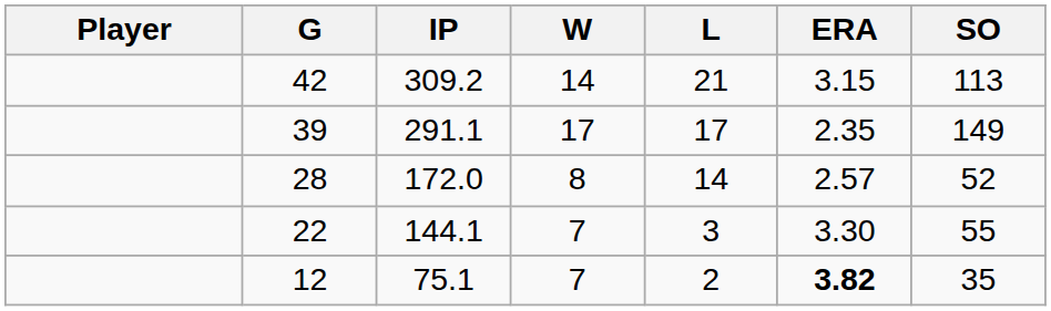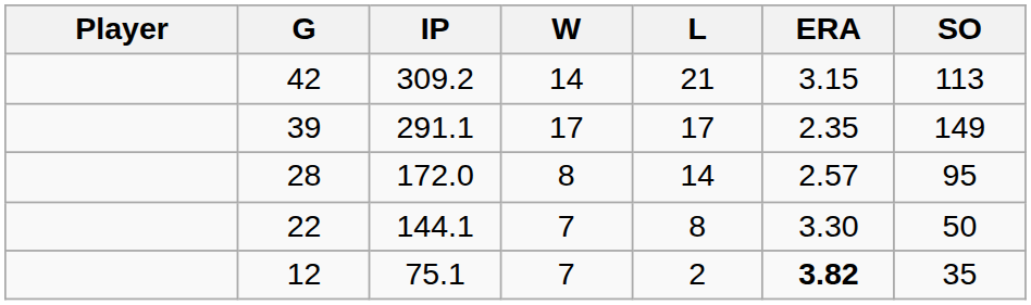 <table class="wikitable sortable">
 <tr>
 <th bgcolor="#DDDDFF" width="16%">Player</th>
 <th bgcolor="#DDDDFF" width="9%">G</th>
 <th bgcolor="#DDDDFF" width="9%">IP</th>
 <th bgcolor="#DDDDFF" width="9%">W</th>
 <th bgcolor="#DDDDFF" width="9%">L</th>
 <th bgcolor="#DDDDFF" width="9%">ERA</th>
 <th bgcolor="#DDDDFF" width="9%">SO</th>
 </tr>
 <tr align="center">
 <td></td>
 <td>42</td>
 <td>309.2</td>
 <td>14</td>
 <td>21</td>
 <td>3.15</td>
 <td>113</td>
 </tr>
 <tr align="center">
 <td></td>
 <td>39</td>
 <td>291.1</td>
 <td>17</td>
 <td>17</td>
 <td>2.35</td>
 <td>149</td>
 </tr>
 <tr align="center">
 <td></td>
 <td>28</td>
 <td>172.0</td>
 <td>8</td>
 <td>14</td>
 <td>2.57</td>
-<td>52</td>
+<td>95</td>
 </tr>
 <tr align="center">
 <td></td>
 <td>22</td>
 <td>144.1</td>
 <td>7</td>
-<td>3</td>
+<td>8</td>
 <td>3.30</td>
-<td>55</td>
+<td>50</td>
 </tr>
 <tr align="center">
 <td></td>
 <td>12</td>
 <td>75.1</td>
 <td>7</td>
 <td>2</td>
 <td><strong>3.82</strong></td>
 <td>35</td>
 </tr>
 </table>
